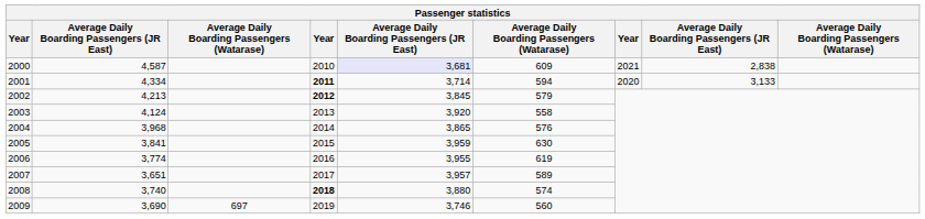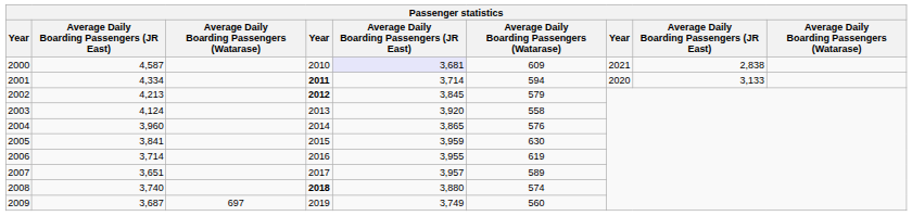 <table class="wikitable" style="margin: 1em 0.2em; text-align: center; font-size: 85%;">
 <tr style="background: #ddd;">
 <th colspan="9">Passenger statistics</th>
 </tr>
 <tr>
 <th>Year</th>
 <th>Average Daily <br> Boarding Passengers (JR East)</th>
 <th>Average Daily <br> Boarding Passengers (Watarase)</th>
 <th>Year</th>
 <th>Average Daily <br> Boarding Passengers (JR East)</th>
 <th>Average Daily <br> Boarding Passengers (Watarase)</th>
 <th>Year</th>
 <th>Average Daily <br> Boarding Passengers (JR East)</th>
 <th>Average Daily <br> Boarding Passengers (Watarase)</th>
 </tr>
 <tr>
 <td>2000</td>
 <td style="text-align:right;">4,587</td>
 <td></td>
 <td>2010</td>
 <td style="background: lavender; text-align:right;">3,681</td>
 <td>609</td>
 <td>2021</td>
 <td style="text-align:right;">2,838</td>
 <td></td>
 </tr>
 <tr>
 <td>2001</td>
 <td style="text-align:right;">4,334</td>
 <td></td>
 <td><strong>2011</strong></td>
 <td style="text-align:right;">3,714</td>
 <td>594</td>
 <td>2020</td>
 <td style="text-align:right;">3,133</td>
 <td></td>
 </tr>
 <tr>
 <td>2002</td>
 <td style="text-align:right;">4,213</td>
 <td></td>
 <td><strong>2012</strong></td>
 <td style="text-align:right;">3,845</td>
 <td>579</td>
 <td colspan="3" rowspan="8"></td>
 </tr>
 <tr>
 <td>2003</td>
 <td style="text-align:right;">4,124</td>
 <td></td>
 <td>2013</td>
 <td style="text-align:right;">3,920</td>
 <td>558</td>
 </tr>
 <tr>
 <td>2004</td>
-<td style="text-align:right;">3,968</td>
+<td style="text-align:right;">3,960</td>
 <td></td>
 <td>2014</td>
 <td style="text-align:right;">3,865</td>
 <td>576</td>
 </tr>
 <tr>
 <td>2005</td>
 <td style="text-align:right;">3,841</td>
 <td></td>
 <td>2015</td>
 <td style="text-align:right;">3,959</td>
 <td>630</td>
 </tr>
 <tr>
 <td>2006</td>
-<td style="text-align:right;">3,774</td>
+<td style="text-align:right;">3,714</td>
 <td></td>
 <td>2016</td>
 <td style="text-align:right;">3,955</td>
 <td>619</td>
 </tr>
 <tr>
 <td>2007</td>
 <td style="text-align:right;">3,651</td>
 <td></td>
 <td>2017</td>
 <td style="text-align:right;">3,957</td>
 <td>589</td>
 </tr>
 <tr>
 <td>2008</td>
 <td style="text-align:right;">3,740</td>
 <td></td>
 <td><strong>2018</strong></td>
 <td style="text-align:right;">3,880</td>
 <td>574</td>
 </tr>
 <tr>
 <td>2009</td>
-<td style="text-align:right;">3,690</td>
+<td style="text-align:right;">3,687</td>
 <td>697</td>
 <td>2019</td>
-<td style="text-align:right;">3,746</td>
+<td style="text-align:right;">3,749</td>
 <td>560</td>
 </tr>
 </table>
